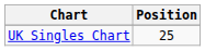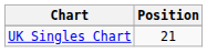 <table class="wikitable sortable">
 <tr>
 <th>Chart</th>
 <th>Position</th>
 </tr>
 <tr>
 </tr>
 <tr>
 </tr>
 <tr>
 <td><a href='#'>UK Singles Chart</a></td>
-<td align="center">25</td>
+<td align="center">21</td>
 </tr>
 </table>
